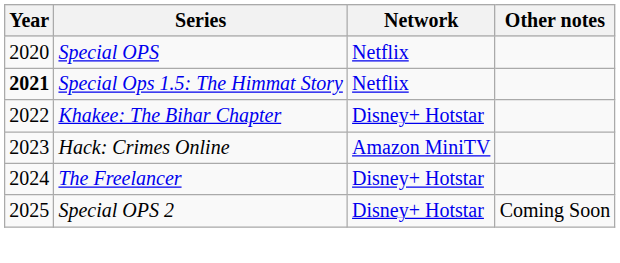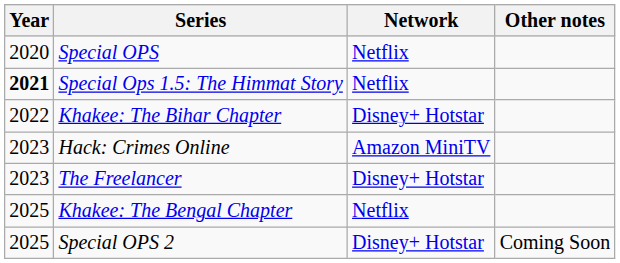 <table class="wikitable">
 <tr style="background:#ccc; text-align:center;">
 <th>Year</th>
 <th>Series</th>
 <th>Network</th>
 <th>Other notes</th>
 </tr>
 <tr>
 <td>2020</td>
 <td><em><a href='#'>Special OPS</a></em></td>
 <td><a href='#'>Netflix</a></td>
 <td></td>
 </tr>
 <tr>
 <td><strong>2021</strong></td>
 <td><em><a href='#'>Special Ops 1.5: The Himmat Story</a> </em></td>
 <td><a href='#'>Netflix</a></td>
 <td></td>
 </tr>
 <tr>
 <td>2022</td>
 <td><em><a href='#'>Khakee: The Bihar Chapter</a></em></td>
 <td><a href='#'>Disney+ Hotstar</a></td>
 <td></td>
 </tr>
 <tr>
 <td>2023</td>
 <td><em>Hack: Crimes Online</em></td>
 <td><a href='#'>Amazon MiniTV</a></td>
 <td></td>
 </tr>
 <tr>
-<td>2024</td>
+<td>2023</td>
 <td><a href='#'><em>The Freelancer</em></a></td>
 <td><a href='#'>Disney+ Hotstar</a></td>
+<td></td>
+</tr>
+<tr>
+<td>2025</td>
+<td><em><a href='#'>Khakee: The Bengal Chapter</a></em></td>
+<td><a href='#'>Netflix</a></td>
 <td></td>
 </tr>
 <tr>
 <td>2025</td>
 <td><em>Special OPS 2</em></td>
 <td><a href='#'>Disney+ Hotstar</a></td>
 <td>Coming Soon</td>
 </tr>
 </table>
